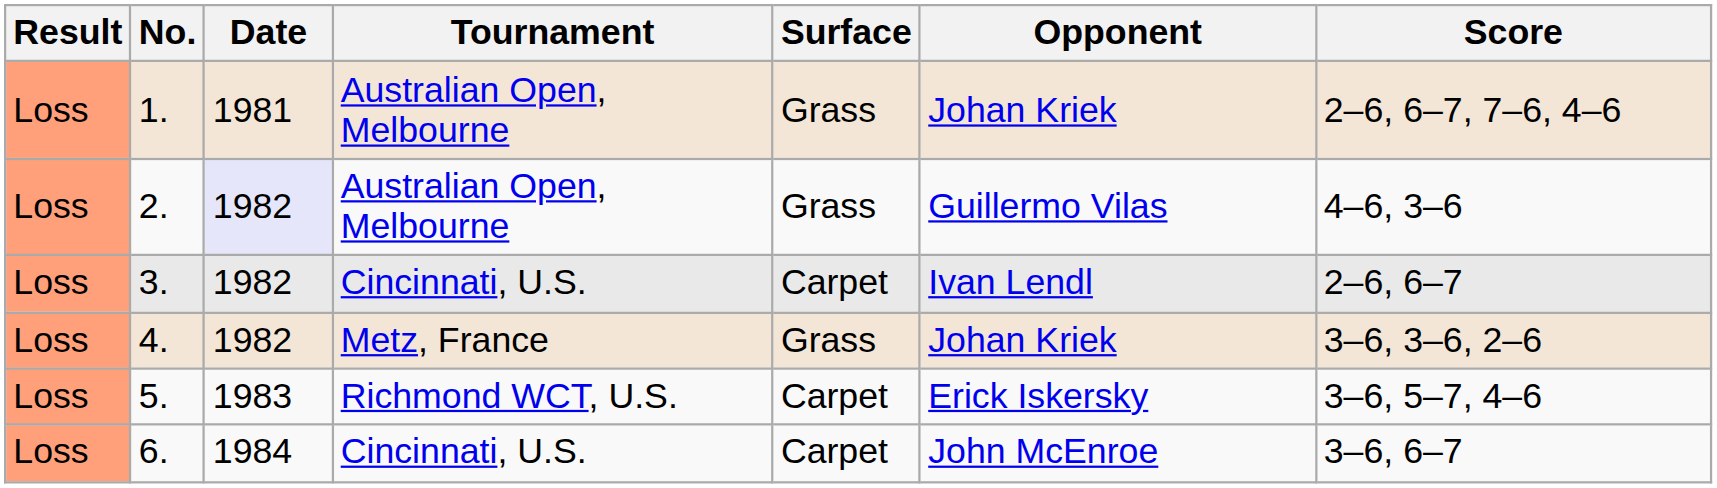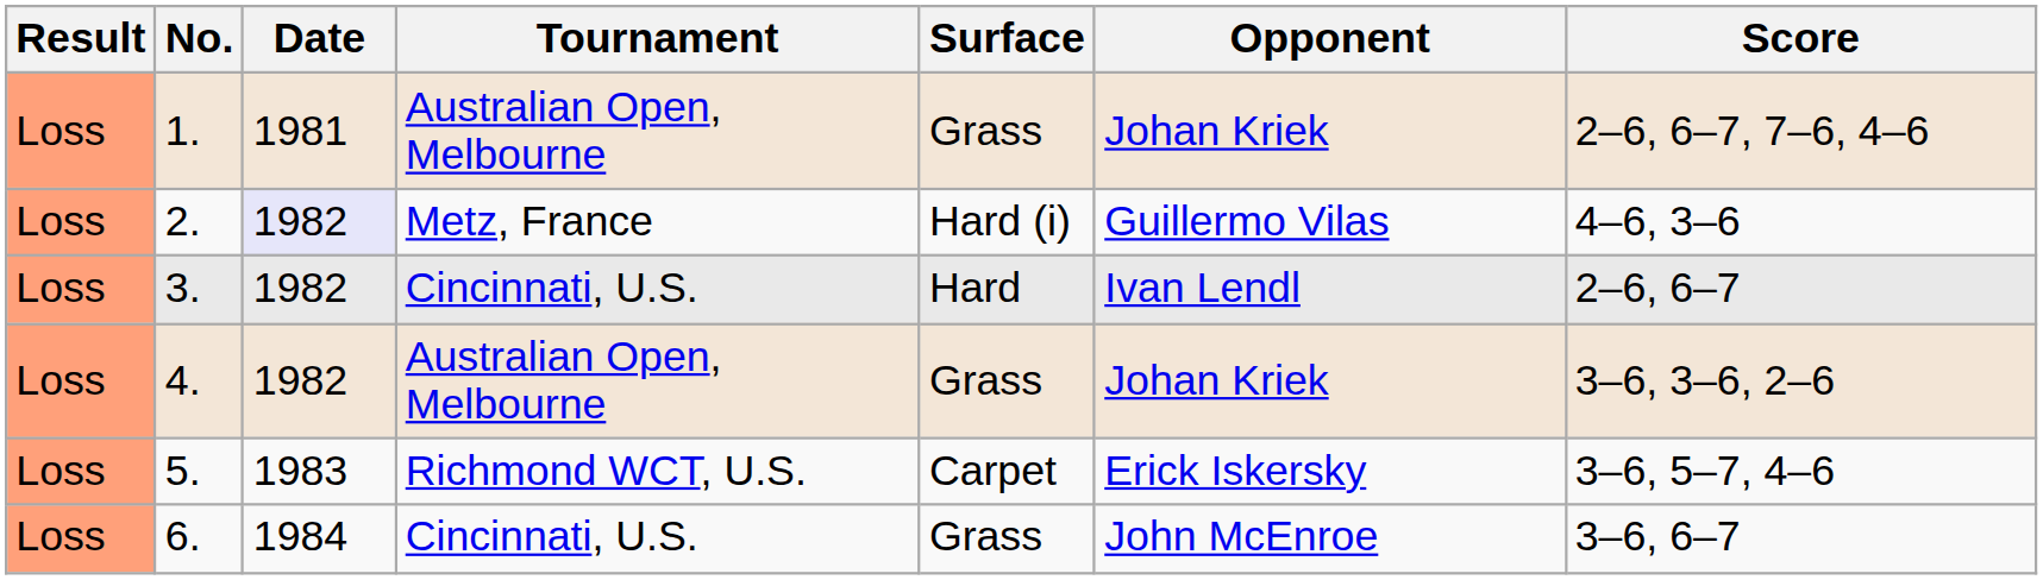 <table class="sortable wikitable">
 <tr>
 <th style="width:40px">Result</th>
 <th style="width:25px">No.</th>
 <th style="width:50px">Date</th>
 <th style="width:190px">Tournament</th>
 <th style="width:50px">Surface</th>
 <th style="width:170px">Opponent</th>
 <th style="width:170px" class="unsortable">Score</th>
 </tr>
 <tr style="background:#f3e6d7;">
 <td style="background:#ffa07a;">Loss</td>
 <td>1.</td>
 <td>1981</td>
 <td><a href='#'>Australian Open</a>, <a href='#'>Melbourne</a></td>
 <td>Grass</td>
 <td> <a href='#'>Johan Kriek</a></td>
 <td>2–6, 6–7, 7–6, 4–6</td>
 </tr>
 <tr>
 <td style="background:#ffa07a;">Loss</td>
 <td>2.</td>
 <td style="background: lavender;">1982</td>
-<td><a href='#'>Australian Open</a>, <a href='#'>Melbourne</a></td>
-<td>Grass</td>
+<td><a href='#'>Metz</a>, France</td>
+<td>Hard (i)</td>
 <td> <a href='#'>Guillermo Vilas</a></td>
 <td>4–6, 3–6</td>
 </tr>
 <tr style="background:#e9e9e9;">
 <td style="background:#ffa07a;">Loss</td>
 <td>3.</td>
 <td>1982</td>
 <td><a href='#'>Cincinnati</a>, U.S.</td>
-<td>Carpet</td>
+<td>Hard</td>
 <td> <a href='#'>Ivan Lendl</a></td>
 <td>2–6, 6–7</td>
 </tr>
 <tr style="background:#f3e6d7;">
 <td style="background:#ffa07a;">Loss</td>
 <td>4.</td>
 <td>1982</td>
-<td><a href='#'>Metz</a>, France</td>
+<td><a href='#'>Australian Open</a>, <a href='#'>Melbourne</a></td>
 <td>Grass</td>
 <td> <a href='#'>Johan Kriek</a></td>
 <td>3–6, 3–6, 2–6</td>
 </tr>
 <tr>
 <td style="background:#ffa07a;">Loss</td>
 <td>5.</td>
 <td>1983</td>
 <td><a href='#'>Richmond WCT</a>, U.S.</td>
 <td>Carpet</td>
 <td> <a href='#'>Erick Iskersky</a></td>
 <td>3–6, 5–7, 4–6</td>
 </tr>
 <tr>
 <td style="background:#ffa07a;">Loss</td>
 <td>6.</td>
 <td>1984</td>
 <td><a href='#'>Cincinnati</a>, U.S.</td>
-<td>Carpet</td>
+<td>Grass</td>
 <td> <a href='#'>John McEnroe</a></td>
 <td>3–6, 6–7</td>
 </tr>
 </table>
